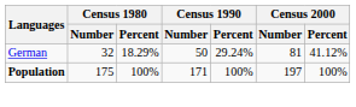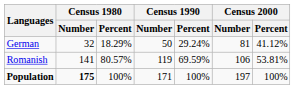 <table class="wikitable">
 <tr ---->
 <th rowspan="2">Languages</th>
 <th colspan="2">Census 1980</th>
 <th colspan="2">Census 1990</th>
 <th colspan="2">Census 2000</th>
 </tr>
 <tr ---->
 <th>Number</th>
 <th>Percent</th>
 <th>Number</th>
 <th>Percent</th>
 <th>Number</th>
 <th>Percent</th>
 </tr>
 <tr ---->
 <td><a href='#'>German</a></td>
 <td align=right>32</td>
 <td align=right>18.29%</td>
 <td align=right>50</td>
 <td align=right>29.24%</td>
 <td align=right>81</td>
 <td align=right>41.12%</td>
 </tr>
 <tr ---->
+<td><a href='#'>Romanish</a></td>
+<td align=right>141</td>
+<td align=right>80.57%</td>
+<td align=right>119</td>
+<td align=right>69.59%</td>
+<td align=right>106</td>
+<td align=right>53.81%</td>
+</tr>
+<tr ---->
 <td><strong>Population</strong></td>
-<td align=right>175</td>
+<td align=right><strong>175</strong></td>
 <td align=right>100%</td>
 <td align=right>171</td>
 <td align=right>100%</td>
 <td align=right>197</td>
 <td align=right>100%</td>
 </tr>
 </table>
